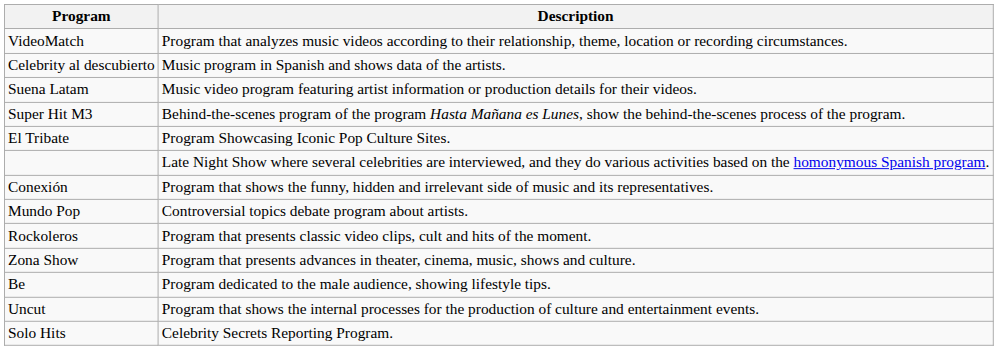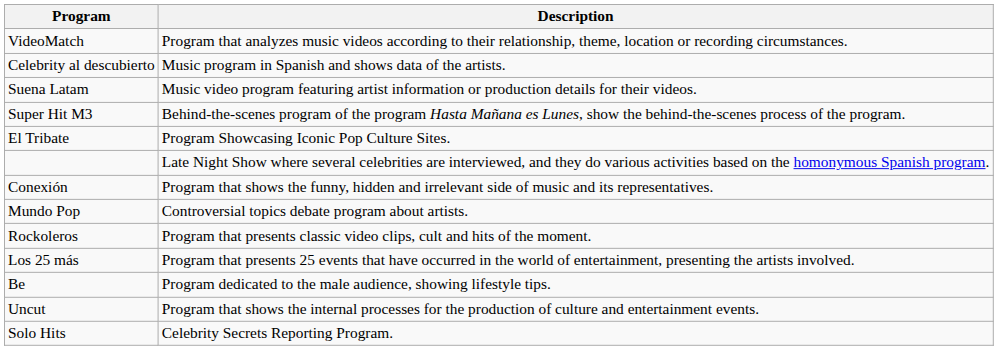 <table class="wikitable">
 <tr>
 <th>Program</th>
 <th>Description</th>
 </tr>
 <tr>
 <td>VideoMatch</td>
 <td>Program that analyzes music videos according to their relationship, theme, location or recording circumstances.</td>
 </tr>
 <tr>
 <td>Celebrity al descubierto</td>
 <td>Music program in Spanish and shows data of the artists.</td>
 </tr>
 <tr>
 <td>Suena Latam</td>
 <td>Music video program featuring artist information or production details for their videos.</td>
 </tr>
 <tr>
 <td>Super Hit M3</td>
 <td>Behind-the-scenes program of the program <em>Hasta Mañana es Lunes</em>, show the behind-the-scenes process of the program.</td>
 </tr>
 <tr>
 <td>El Tribate</td>
 <td>Program Showcasing Iconic Pop Culture Sites.</td>
 </tr>
 <tr>
 <td></td>
 <td>Late Night Show where several celebrities are interviewed, and they do various activities based on the <a href='#'>homonymous Spanish program</a>.</td>
 </tr>
 <tr>
 <td>Conexión</td>
 <td>Program that shows the funny, hidden and irrelevant side of music and its representatives.</td>
 </tr>
 <tr>
 <td>Mundo Pop</td>
 <td>Controversial topics debate program about artists.</td>
 </tr>
 <tr>
 <td>Rockoleros</td>
 <td>Program that presents classic video clips, cult and hits of the moment.</td>
 </tr>
 <tr>
-<td>Zona Show</td>
-<td>Program that presents advances in theater, cinema, music, shows and culture.</td>
+<td>Los 25 más</td>
+<td>Program that presents 25 events that have occurred in the world of entertainment, presenting the artists involved.</td>
 </tr>
 <tr>
 <td>Be</td>
 <td>Program dedicated to the male audience, showing lifestyle tips.</td>
 </tr>
 <tr>
 <td>Uncut</td>
 <td>Program that shows the internal processes for the production of culture and entertainment events.</td>
 </tr>
 <tr>
 <td>Solo Hits</td>
 <td>Celebrity Secrets Reporting Program.</td>
 </tr>
 </table>
